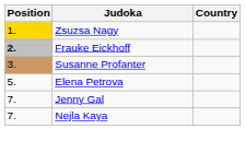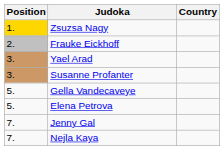 <table class=wikitable>
 <tr>
 <th width=10>Position</th>
 <th width=200>Judoka</th>
 <th width=10>Country</th>
 </tr>
 <tr>
 <td bgcolor=gold>1.</td>
 <td><a href='#'>Zsuzsa Nagy</a></td>
 <td></td>
 </tr>
 <tr>
-<td bgcolor=silver><strong>2.</strong></td>
+<td bgcolor=silver>2.</td>
 <td><a href='#'>Frauke Eickhoff</a></td>
 <td></td>
 </tr>
 <tr>
 <td bgcolor=CC9966>3.</td>
+<td><a href='#'>Yael Arad</a></td>
+<td></td>
+</tr>
+<tr>
+<td bgcolor=CC9966>3.</td>
 <td><a href='#'>Susanne Profanter</a></td>
+<td></td>
+</tr>
+<tr>
+<td>5.</td>
+<td><a href='#'>Gella Vandecaveye</a></td>
 <td></td>
 </tr>
 <tr>
 <td>5.</td>
 <td><a href='#'>Elena Petrova</a></td>
 <td></td>
 </tr>
 <tr>
 <td>7.</td>
 <td><a href='#'>Jenny Gal</a></td>
 <td></td>
 </tr>
 <tr>
 <td>7.</td>
 <td><a href='#'>Nejla Kaya</a></td>
 <td></td>
 </tr>
 </table>
